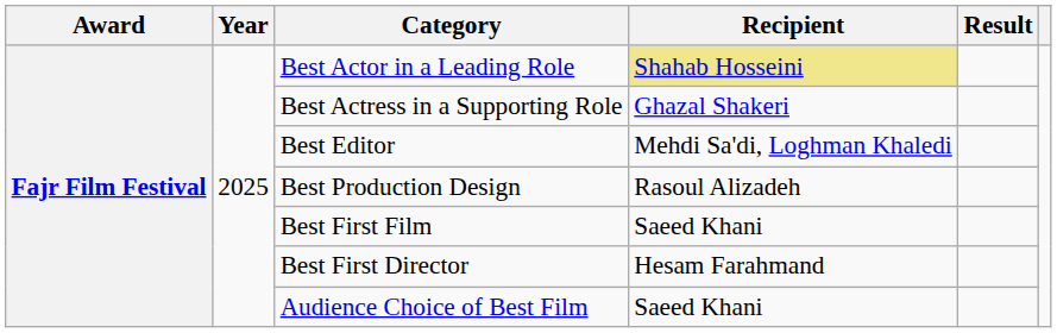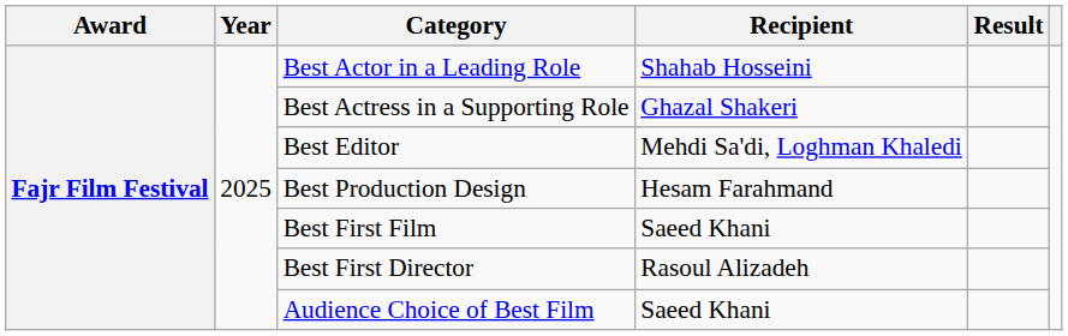 <table class="wikitable sortable plainrowheaders">
 <tr>
 <th scope="col">Award</th>
 <th scope="col">Year</th>
 <th scope="col">Category</th>
 <th scope="col">Recipient</th>
 <th scope="col">Result</th>
 <th scope="col" class="unsortable"></th>
 </tr>
 <tr>
 <th rowspan="7" scope="row"><a href='#'>Fajr Film Festival</a></th>
 <td rowspan="7">2025</td>
 <td><a href='#'>Best Actor in a Leading Role</a></td>
-<td style="background: khaki;"><a href='#'>Shahab Hosseini</a></td>
+<td><a href='#'>Shahab Hosseini</a></td>
 <td></td>
 <td rowspan="7"></td>
 </tr>
 <tr>
 <td>Best Actress in a Supporting Role</td>
 <td><a href='#'>Ghazal Shakeri</a></td>
 <td></td>
 </tr>
 <tr>
 <td>Best Editor</td>
 <td>Mehdi Sa'di, <a href='#'>Loghman Khaledi</a></td>
 <td></td>
 </tr>
 <tr>
 <td>Best Production Design</td>
-<td>Rasoul Alizadeh</td>
+<td>Hesam Farahmand</td>
 <td></td>
 </tr>
 <tr>
 <td>Best First Film</td>
 <td>Saeed Khani</td>
 <td></td>
 </tr>
 <tr>
 <td>Best First Director</td>
-<td>Hesam Farahmand</td>
+<td>Rasoul Alizadeh</td>
 <td></td>
 </tr>
 <tr>
 <td><a href='#'>Audience Choice of Best Film</a></td>
 <td>Saeed Khani</td>
 <td></td>
 </tr>
 </table>
